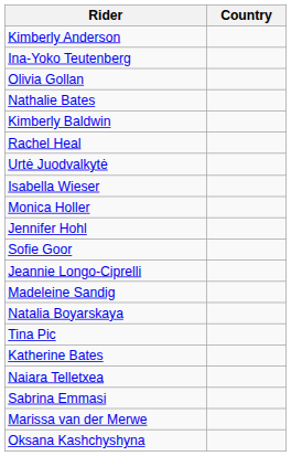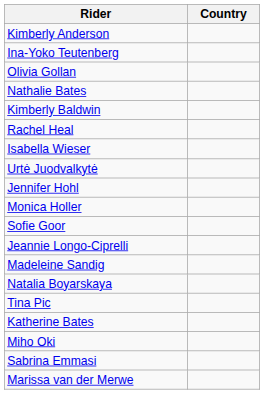 <table class="wikitable" style="font-size:95%; text-align:left; width:320px;">
 <tr>
 <th>Rider</th>
 <th>Country</th>
 </tr>
 <tr>
 <td><a href='#'>Kimberly Anderson</a></td>
 <td></td>
 </tr>
 <tr>
 <td><a href='#'>Ina-Yoko Teutenberg</a></td>
 <td></td>
 </tr>
 <tr>
 <td><a href='#'>Olivia Gollan</a></td>
 <td></td>
 </tr>
 <tr>
 <td><a href='#'>Nathalie Bates</a></td>
 <td></td>
 </tr>
 <tr>
 <td><a href='#'>Kimberly Baldwin</a></td>
 <td></td>
 </tr>
 <tr>
 <td><a href='#'>Rachel Heal</a></td>
 <td></td>
 </tr>
 <tr>
+<td><a href='#'>Isabella Wieser</a></td>
+<td></td>
+</tr>
+<tr>
 <td><a href='#'>Urtė Juodvalkytė</a></td>
 <td></td>
 </tr>
 <tr>
-<td><a href='#'>Isabella Wieser</a></td>
+<td><a href='#'>Jennifer Hohl</a></td>
 <td></td>
 </tr>
 <tr>
 <td><a href='#'>Monica Holler</a></td>
-<td></td>
-</tr>
-<tr>
-<td><a href='#'>Jennifer Hohl</a></td>
 <td></td>
 </tr>
 <tr>
 <td><a href='#'>Sofie Goor</a></td>
 <td></td>
 </tr>
 <tr>
 <td><a href='#'>Jeannie Longo-Ciprelli</a></td>
 <td></td>
 </tr>
 <tr>
 <td><a href='#'>Madeleine Sandig</a></td>
 <td></td>
 </tr>
 <tr>
 <td><a href='#'>Natalia Boyarskaya</a></td>
 <td></td>
 </tr>
 <tr>
 <td><a href='#'>Tina Pic</a></td>
 <td></td>
 </tr>
 <tr>
 <td><a href='#'>Katherine Bates</a></td>
 <td></td>
 </tr>
 <tr>
-<td><a href='#'>Naiara Telletxea</a></td>
+<td><a href='#'>Miho Oki</a></td>
 <td></td>
 </tr>
 <tr>
 <td><a href='#'>Sabrina Emmasi</a></td>
 <td></td>
 </tr>
 <tr>
 <td><a href='#'>Marissa van der Merwe</a></td>
 <td></td>
 </tr>
-<tr>
-<td><a href='#'>Oksana Kashchyshyna</a></td>
-<td></td>
-</tr>
 </table>
